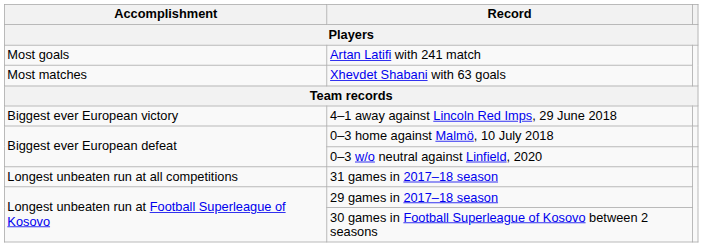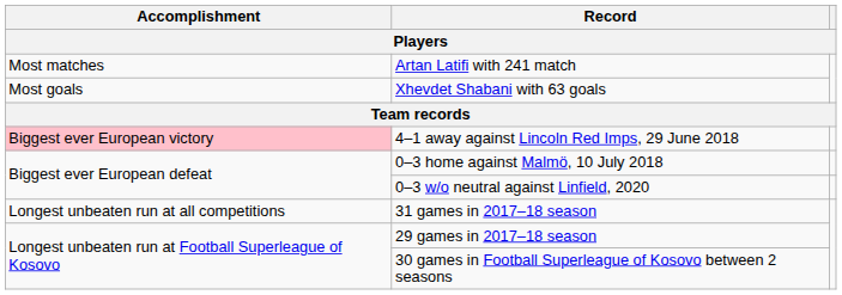 <table class="wikitable">
 <tr>
 <th>Accomplishment</th>
 <th>Record</th>
 <th></th>
 </tr>
 <tr>
 <th colspan="3">Players</th>
 </tr>
 <tr>
-<td>Most goals</td>
+<td>Most matches</td>
 <td> <a href='#'>Artan Latifi</a> with 241 match</td>
 <td rowspan="2" style="text-align:center"></td>
 </tr>
 <tr>
-<td>Most matches</td>
+<td>Most goals</td>
 <td> <a href='#'>Xhevdet Shabani</a> with 63 goals</td>
 </tr>
 <tr>
 <th colspan="3">Team records</th>
 </tr>
 <tr>
-<td>Biggest ever European victory</td>
+<td style="background: pink;">Biggest ever European victory</td>
 <td>4–1 away against  <a href='#'>Lincoln Red Imps</a>, 29 June 2018</td>
 <td style="text-align:center"></td>
 </tr>
 <tr>
 <td rowspan="2">Biggest ever European defeat</td>
 <td>0–3 home against  <a href='#'>Malmö</a>, 10 July 2018</td>
 <td style="text-align:center"></td>
 </tr>
 <tr>
 <td>0–3 <a href='#'>w/o</a> neutral against  <a href='#'>Linfield</a>, 2020</td>
 <td style="text-align:center"></td>
 </tr>
 <tr>
 <td>Longest unbeaten run at all competitions</td>
 <td>31 games in <a href='#'>2017–18 season</a></td>
 <td rowspan="3" style="text-align:center"></td>
 </tr>
 <tr>
 <td rowspan="2">Longest unbeaten run at <a href='#'>Football Superleague of Kosovo</a></td>
 <td>29 games in <a href='#'>2017–18 season</a></td>
 </tr>
 <tr>
 <td>30 games in <a href='#'>Football Superleague of Kosovo</a> between 2 seasons</td>
 </tr>
 </table>
